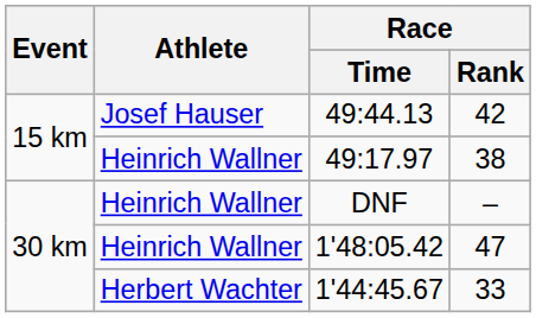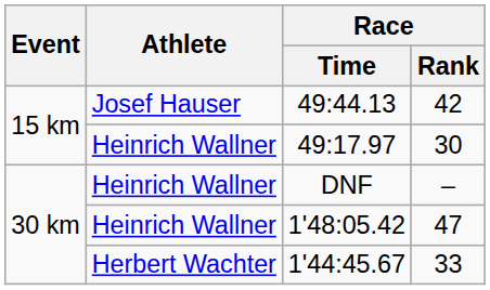 <table class="wikitable" border="1" style="font-size:90%">
 <tr>
 <th rowspan=2>Event</th>
 <th rowspan=2>Athlete</th>
 <th colspan=2>Race</th>
 </tr>
 <tr>
 <th>Time</th>
 <th>Rank</th>
 </tr>
 <tr>
 <td rowspan=2>15 km</td>
 <td><a href='#'>Josef Hauser</a></td>
 <td align=center>49:44.13</td>
 <td align=center>42</td>
 </tr>
 <tr>
 <td><a href='#'>Heinrich Wallner</a></td>
 <td align=center>49:17.97</td>
-<td align=center>38</td>
+<td align=center>30</td>
 </tr>
 <tr>
 <td rowspan=3>30 km</td>
 <td><a href='#'>Heinrich Wallner</a></td>
 <td align=center>DNF</td>
 <td align=center>–</td>
 </tr>
 <tr>
 <td><a href='#'>Heinrich Wallner</a></td>
 <td align=center>1'48:05.42</td>
 <td align=center>47</td>
 </tr>
 <tr>
 <td><a href='#'>Herbert Wachter</a></td>
 <td align=center>1'44:45.67</td>
 <td align=center>33</td>
 </tr>
 </table>
